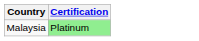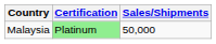 <table class="wikitable">
 <tr>
 <th>Country</th>
 <th><a href='#'>Certification</a></th>
+<th><a href='#'>Sales/Shipments</a></th>
 </tr>
 <tr>
 <td>Malaysia</td>
 <td style="background: lightgreen;">Platinum</td>
+<td>50,000</td>
 </tr>
 </table>
